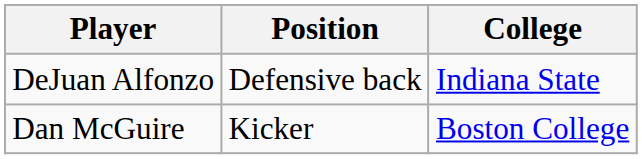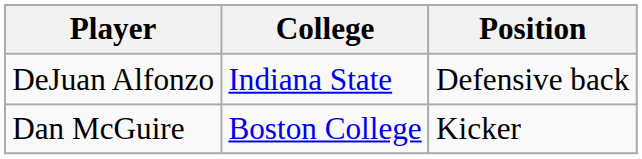 <table class="wikitable">
 <tr>
 <th>Player</th>
+<th>College</th>
 <th>Position</th>
-<th>College</th>
 </tr>
 <tr>
 <td>DeJuan Alfonzo</td>
+<td><a href='#'>Indiana State</a></td>
 <td>Defensive back</td>
-<td><a href='#'>Indiana State</a></td>
 </tr>
 <tr>
 <td>Dan McGuire</td>
+<td><a href='#'>Boston College</a></td>
 <td>Kicker</td>
-<td><a href='#'>Boston College</a></td>
 </tr>
 </table>
